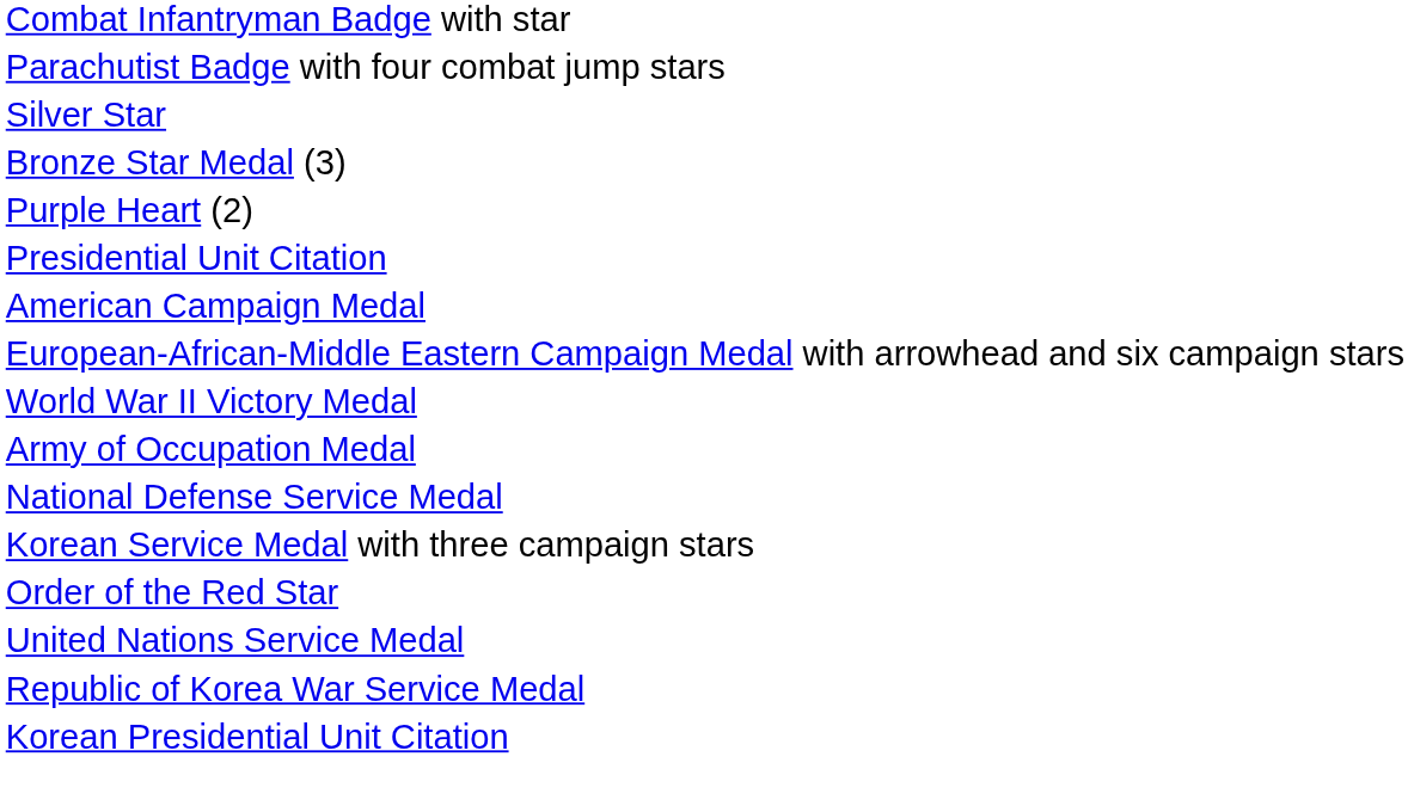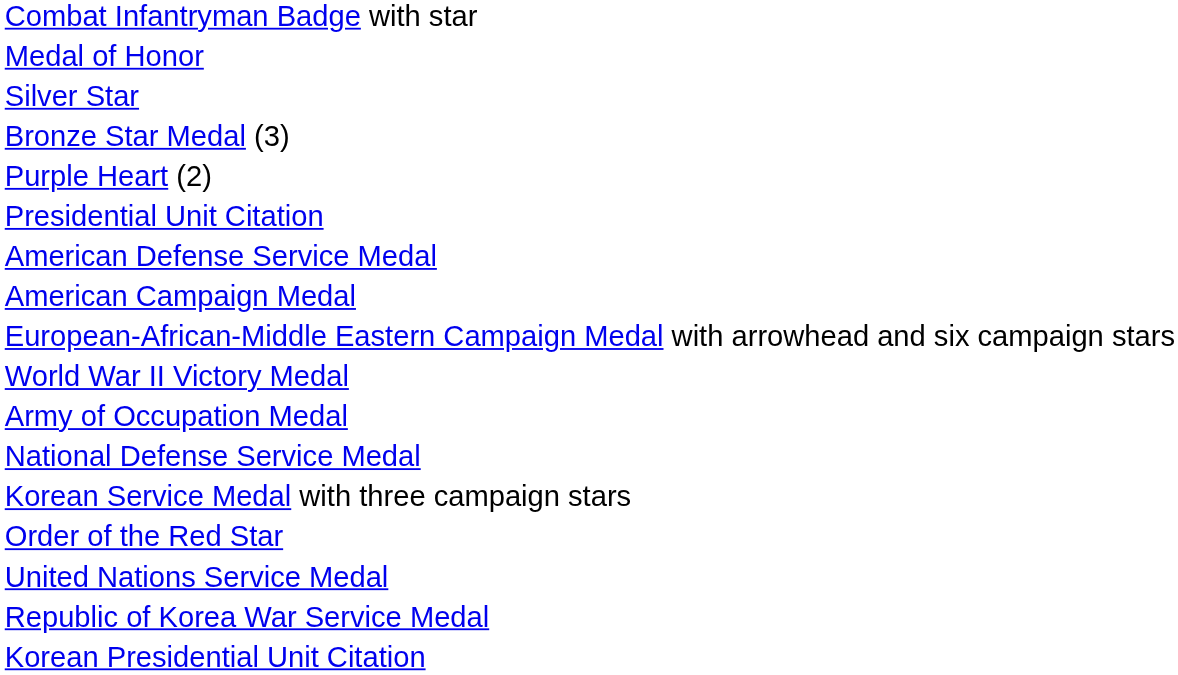 <table>
 <tr>
 <td></td>
 <td><a href='#'>Combat Infantryman Badge</a> with star</td>
 </tr>
 <tr>
 <td></td>
-<td><a href='#'>Parachutist Badge</a> with four combat jump stars</td>
+<td><a href='#'>Medal of Honor</a></td>
 </tr>
 <tr>
 <td></td>
 <td><a href='#'>Silver Star</a></td>
 </tr>
 <tr>
 <td></td>
 <td><a href='#'>Bronze Star Medal</a> (3)</td>
 </tr>
 <tr>
 <td></td>
 <td><a href='#'>Purple Heart</a> (2)</td>
 </tr>
 <tr>
 <td></td>
 <td><a href='#'>Presidential Unit Citation</a></td>
+</tr>
+<tr>
+<td></td>
+<td><a href='#'>American Defense Service Medal</a></td>
 </tr>
 <tr>
 <td></td>
 <td><a href='#'>American Campaign Medal</a></td>
 </tr>
 <tr>
 <td></td>
 <td><a href='#'>European-African-Middle Eastern Campaign Medal</a> with arrowhead and six campaign stars</td>
 </tr>
 <tr>
 <td></td>
 <td><a href='#'>World War II Victory Medal</a></td>
 </tr>
 <tr>
 <td></td>
 <td><a href='#'>Army of Occupation Medal</a></td>
 </tr>
 <tr>
 <td></td>
 <td><a href='#'>National Defense Service Medal</a></td>
 </tr>
 <tr>
 <td></td>
 <td><a href='#'>Korean Service Medal</a> with three campaign stars</td>
 </tr>
 <tr>
 <td></td>
 <td><a href='#'>Order of the Red Star</a></td>
 </tr>
 <tr>
 <td></td>
 <td><a href='#'>United Nations Service Medal</a></td>
 </tr>
 <tr>
 <td></td>
 <td><a href='#'>Republic of Korea War Service Medal</a></td>
 </tr>
 <tr>
 <td></td>
 <td><a href='#'>Korean Presidential Unit Citation</a></td>
 </tr>
 </table>
